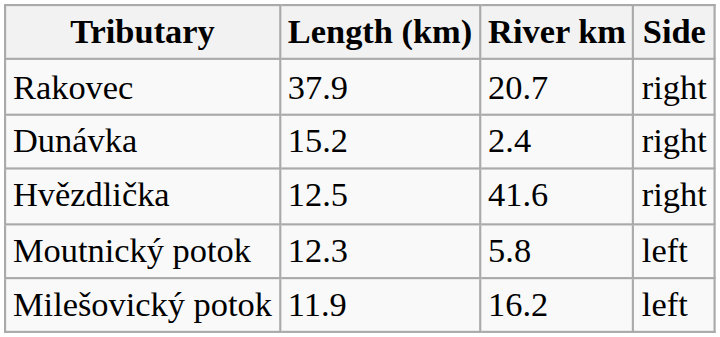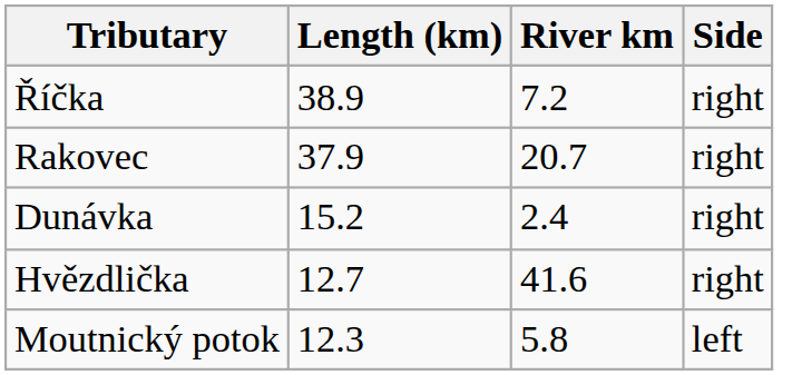 <table class="wikitable">
 <tr>
 <th>Tributary</th>
 <th>Length (km)</th>
 <th>River km</th>
 <th>Side</th>
+</tr>
+<tr>
+<td>Říčka</td>
+<td>38.9</td>
+<td>7.2</td>
+<td>right</td>
 </tr>
 <tr>
 <td>Rakovec</td>
 <td>37.9</td>
 <td>20.7</td>
 <td>right</td>
 </tr>
 <tr>
 <td>Dunávka</td>
 <td>15.2</td>
 <td>2.4</td>
 <td>right</td>
 </tr>
 <tr>
 <td>Hvězdlička</td>
-<td>12.5</td>
+<td>12.7</td>
 <td>41.6</td>
 <td>right</td>
 </tr>
 <tr>
 <td>Moutnický potok</td>
 <td>12.3</td>
 <td>5.8</td>
 <td>left</td>
 </tr>
-<tr>
-<td>Milešovický potok</td>
-<td>11.9</td>
-<td>16.2</td>
-<td>left</td>
-</tr>
 </table>
